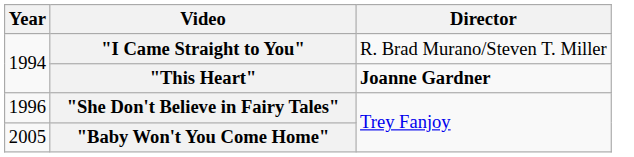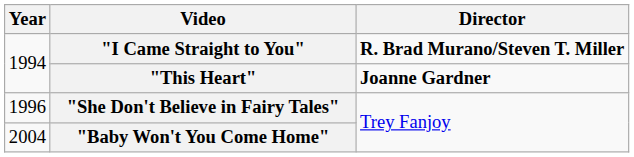 <table class="wikitable plainrowheaders">
 <tr>
 <th>Year</th>
 <th style="width:16em;">Video</th>
 <th>Director</th>
 </tr>
 <tr>
 <td rowspan="2">1994</td>
 <th scope="row">"I Came Straight to You"</th>
-<td>R. Brad Murano/Steven T. Miller</td>
+<td><strong>R. Brad Murano/Steven T. Miller</strong></td>
 </tr>
 <tr>
 <th scope="row">"This Heart"</th>
 <td><strong>Joanne Gardner</strong></td>
 </tr>
 <tr>
 <td>1996</td>
 <th scope="row">"She Don't Believe in Fairy Tales"</th>
 <td rowspan="2"><a href='#'>Trey Fanjoy</a></td>
 </tr>
 <tr>
-<td>2005</td>
+<td>2004</td>
 <th scope="row">"Baby Won't You Come Home"</th>
 </tr>
 </table>
